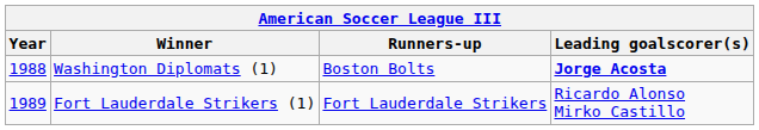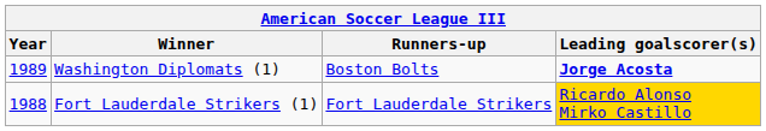 <table class="wikitable" style="text-align: left;">
 <tr>
 <th colspan="8"><a href='#'>American Soccer League III</a></th>
 </tr>
 <tr>
 <th>Year</th>
 <th>Winner </th>
 <th>Runners-up</th>
 <th>Leading goalscorer(s)</th>
 </tr>
 <tr>
-<td><a href='#'>1988</a></td>
+<td><a href='#'>1989</a></td>
 <td><a href='#'>Washington Diplomats</a> (1)</td>
 <td><a href='#'>Boston Bolts</a></td>
 <td><strong><a href='#'>Jorge Acosta</a></strong></td>
 </tr>
 <tr>
-<td><a href='#'>1989</a></td>
+<td><a href='#'>1988</a></td>
 <td><a href='#'>Fort Lauderdale Strikers</a> (1)</td>
 <td><a href='#'>Fort Lauderdale Strikers</a></td>
-<td><a href='#'>Ricardo Alonso</a><br><a href='#'>Mirko Castillo</a></td>
+<td style="background: gold;"><a href='#'>Ricardo Alonso</a><br><a href='#'>Mirko Castillo</a></td>
 </tr>
 </table>
